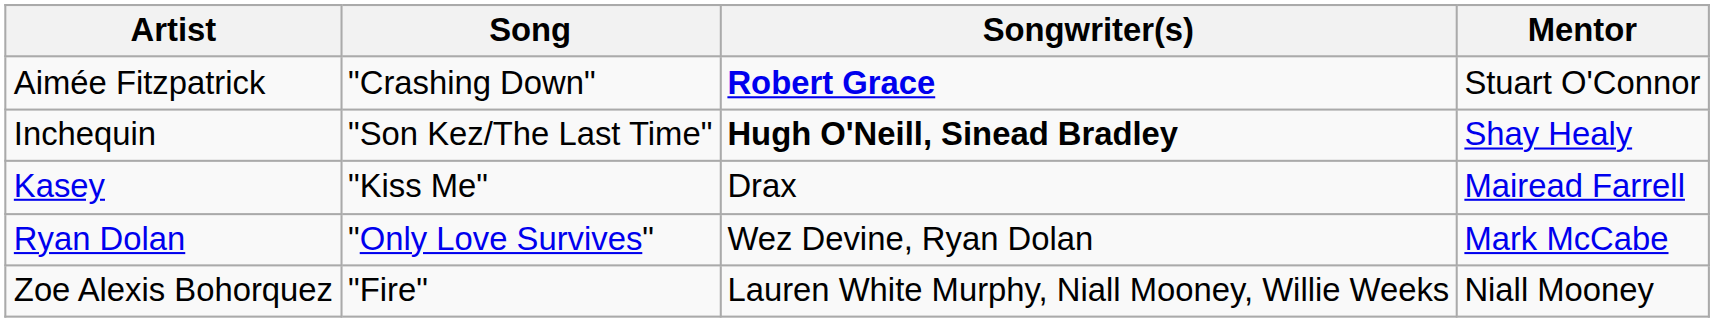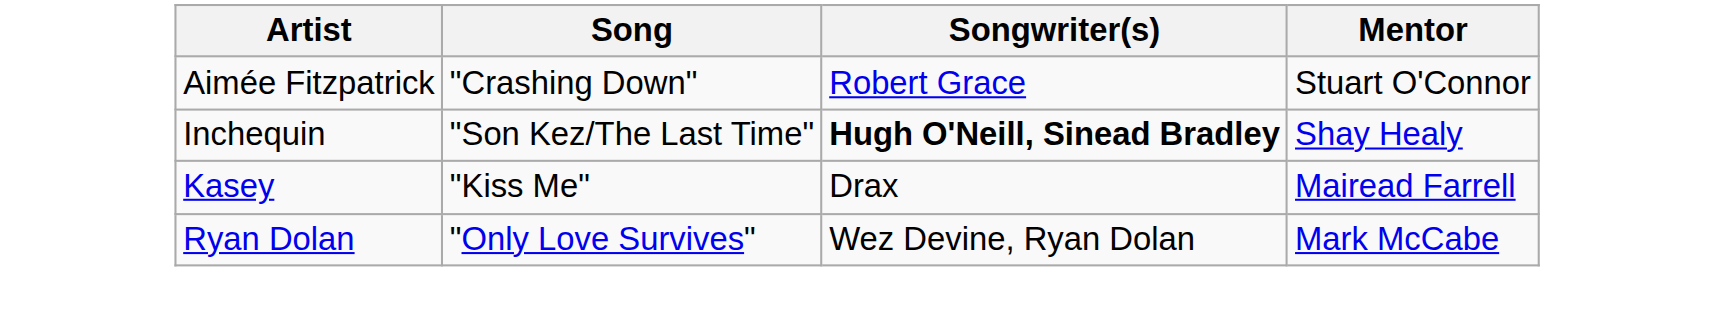 <table class="sortable wikitable" style="margin: 1em auto 1em auto;">
 <tr>
 <th>Artist</th>
 <th>Song</th>
 <th>Songwriter(s)</th>
 <th>Mentor</th>
 </tr>
 <tr>
 <td>Aimée Fitzpatrick</td>
 <td>"Crashing Down"</td>
-<td><strong><a href='#'>Robert Grace</a></strong></td>
+<td><a href='#'>Robert Grace</a></td>
 <td>Stuart O'Connor</td>
 </tr>
 <tr>
 <td>Inchequin</td>
 <td>"Son Kez/The Last Time"</td>
 <td><strong>Hugh O'Neill, Sinead Bradley</strong></td>
 <td><a href='#'>Shay Healy</a></td>
 </tr>
 <tr>
 <td><a href='#'>Kasey</a></td>
 <td>"Kiss Me"</td>
 <td>Drax</td>
 <td><a href='#'>Mairead Farrell</a></td>
 </tr>
 <tr>
 <td><a href='#'>Ryan Dolan</a></td>
 <td>"<a href='#'>Only Love Survives</a>"</td>
 <td>Wez Devine, Ryan Dolan</td>
 <td><a href='#'>Mark McCabe</a></td>
 </tr>
-<tr>
-<td>Zoe Alexis Bohorquez</td>
-<td>"Fire"</td>
-<td>Lauren White Murphy, Niall Mooney, Willie Weeks</td>
-<td>Niall Mooney</td>
-</tr>
 </table>
